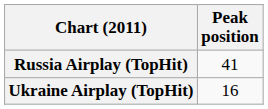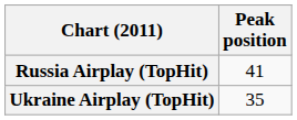 <table class="wikitable plainrowheaders" style="text-align:center">
 <tr>
 <th scope="col">Chart (2011)</th>
 <th scope="col">Peak<br>position</th>
 </tr>
 <tr>
 <th scope="row">Russia Airplay (TopHit)</th>
 <td>41</td>
 </tr>
 <tr>
 <th scope="row">Ukraine Airplay (TopHit)</th>
-<td>16</td>
+<td>35</td>
 </tr>
 </table>
